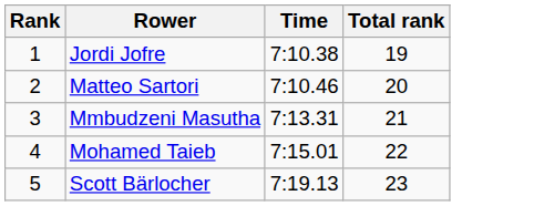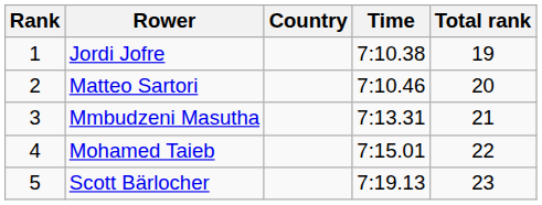 <table class="wikitable" style="text-align:center">
 <tr>
 <th>Rank</th>
 <th>Rower</th>
+<th>Country</th>
 <th>Time</th>
 <th>Total rank</th>
 </tr>
 <tr>
 <td>1</td>
 <td align="left"><a href='#'>Jordi Jofre</a></td>
+<td align="left"></td>
 <td>7:10.38</td>
 <td>19</td>
 </tr>
 <tr>
 <td>2</td>
 <td align="left"><a href='#'>Matteo Sartori</a></td>
+<td align="left"></td>
 <td>7:10.46</td>
 <td>20</td>
 </tr>
 <tr>
 <td>3</td>
 <td align="left"><a href='#'>Mmbudzeni Masutha</a></td>
+<td align="left"></td>
 <td>7:13.31</td>
 <td>21</td>
 </tr>
 <tr>
 <td>4</td>
 <td align="left"><a href='#'>Mohamed Taieb</a></td>
+<td align="left"></td>
 <td>7:15.01</td>
 <td>22</td>
 </tr>
 <tr>
 <td>5</td>
 <td align="left"><a href='#'>Scott Bärlocher</a></td>
+<td align="left"></td>
 <td>7:19.13</td>
 <td>23</td>
 </tr>
 </table>
